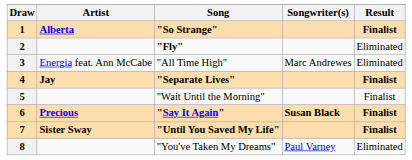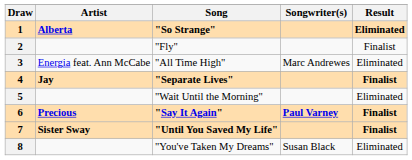 <table class="sortable wikitable plainrowheaders" style="margin: 1em auto 1em auto; text-align:center;">
 <tr>
 </tr>
 <tr>
 <th scope="col">Draw</th>
 <th scope="col">Artist</th>
 <th scope="col">Song</th>
 <th scope="col" class="unsortable">Songwriter(s)</th>
 <th scope="col">Result</th>
 </tr>
 <tr style="font-weight:bold; background:#FFDEAD;">
 <th scope="row" style="text-align:center; font-weight:bold; background:#FFDEAD;">1</th>
 <td align="left"><a href='#'>Alberta</a></td>
 <td align="left">"So Strange"</td>
 <td align="left"></td>
-<td>Finalist</td>
+<td>Eliminated</td>
 </tr>
 <tr>
 <th scope="row" style="text-align:center;">2</th>
 <td align="left"></td>
-<td align="left"><strong>"Fly"</strong></td>
+<td align="left">"Fly"</td>
 <td align="left"></td>
-<td>Eliminated</td>
+<td>Finalist</td>
 </tr>
 <tr>
 <th scope="row" style="text-align:center;">3</th>
 <td align="left"><a href='#'>Energia</a> feat. Ann McCabe</td>
 <td align="left">"All Time High"</td>
 <td align="left">Marc Andrewes</td>
 <td>Eliminated</td>
 </tr>
 <tr style="font-weight:bold; background:#FFDEAD;">
 <th scope="row" style="text-align:center; font-weight:bold; background:#FFDEAD;">4</th>
 <td align="left">Jay</td>
 <td align="left">"Separate Lives"</td>
 <td align="left"></td>
 <td>Finalist</td>
 </tr>
 <tr>
 <th scope="row" style="text-align:center;">5</th>
 <td align="left"></td>
 <td align="left">"Wait Until the Morning"</td>
 <td align="left"></td>
-<td>Finalist</td>
+<td>Eliminated</td>
 </tr>
 <tr style="font-weight:bold; background:#FFDEAD;">
 <th scope="row" style="text-align:center; font-weight:bold; background:#FFDEAD;">6</th>
 <td align="left"><a href='#'>Precious</a></td>
 <td align="left">"<a href='#'>Say It Again</a>"</td>
-<td align="left">Susan Black</td>
+<td align="left"><a href='#'>Paul Varney</a></td>
 <td>Finalist</td>
 </tr>
 <tr style="font-weight:bold; background:#FFDEAD;">
 <th scope="row" style="text-align:center; font-weight:bold; background:#FFDEAD;">7</th>
 <td align="left">Sister Sway</td>
 <td align="left">"Until You Saved My Life"</td>
 <td align="left"></td>
 <td>Finalist</td>
 </tr>
 <tr>
 <th scope="row" style="text-align:center;">8</th>
 <td align="left"></td>
 <td align="left">"You've Taken My Dreams"</td>
-<td align="left"><a href='#'>Paul Varney</a></td>
+<td align="left">Susan Black</td>
 <td>Eliminated</td>
 </tr>
 </table>
